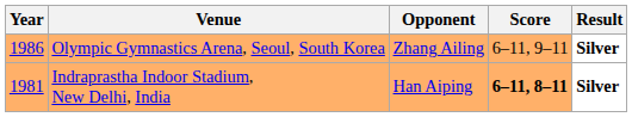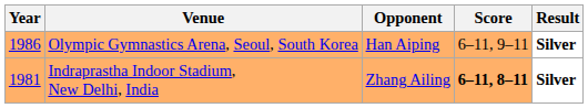 <table class="sortable wikitable" style="font-size: 90%;">
 <tr>
 <th>Year</th>
 <th>Venue</th>
 <th>Opponent</th>
 <th>Score</th>
 <th>Result</th>
 </tr>
 <tr>
 </tr>
 <tr style="background:#FFB069">
 <td align="center"><a href='#'>1986</a></td>
 <td align="left"><a href='#'>Olympic Gymnastics Arena</a>, <a href='#'>Seoul</a>, <a href='#'>South Korea</a></td>
-<td align="left"> <a href='#'>Zhang Ailing</a></td>
+<td align="left"> <a href='#'>Han Aiping</a></td>
 <td align="left">6–11, 9–11</td>
 <td style="text-align:left; background:white"> <strong>Silver</strong></td>
 </tr>
 <tr style="background:#FFB069">
 <td align="center"><a href='#'>1981</a></td>
 <td align="left"><a href='#'>Indraprastha Indoor Stadium</a>, <br><a href='#'>New Delhi</a>, <a href='#'>India</a></td>
-<td align="left"> <a href='#'>Han Aiping</a></td>
+<td align="left"> <a href='#'>Zhang Ailing</a></td>
 <td align="left"><strong>6–11, 8–11</strong></td>
 <td style="text-align:left; background:white"> <strong>Silver</strong></td>
 </tr>
 </table>
